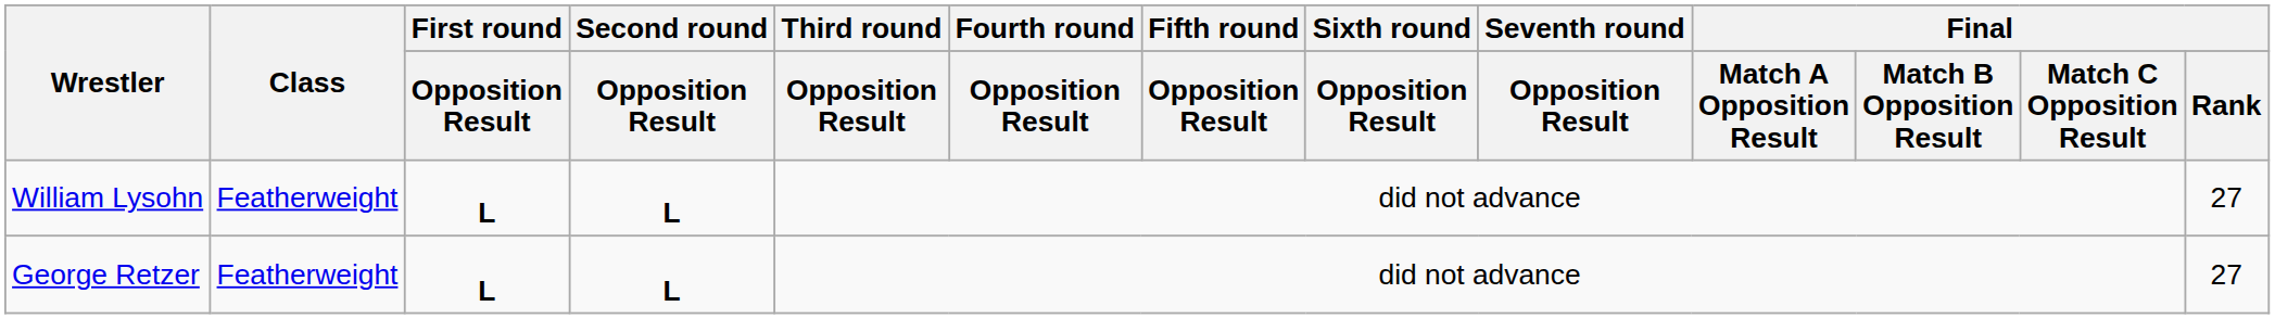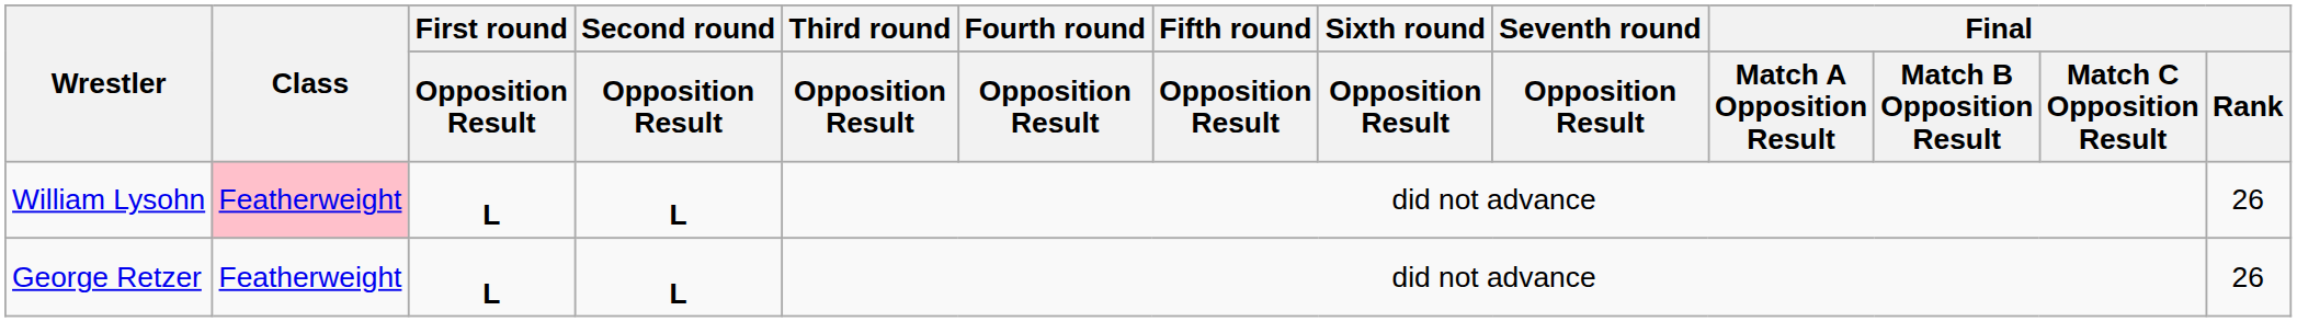 <table class=wikitable style="font-size:90%">
 <tr>
 <th rowspan="2">Wrestler</th>
 <th rowspan="2">Class</th>
 <th>First round</th>
 <th>Second round</th>
 <th>Third round</th>
 <th>Fourth round</th>
 <th>Fifth round</th>
 <th>Sixth round</th>
 <th>Seventh round</th>
 <th colspan="4">Final</th>
 </tr>
 <tr>
 <th>Opposition<br>Result</th>
 <th>Opposition<br>Result</th>
 <th>Opposition<br>Result</th>
 <th>Opposition<br>Result</th>
 <th>Opposition<br>Result</th>
 <th>Opposition<br>Result</th>
 <th>Opposition<br>Result</th>
 <th>Match A<br>Opposition<br>Result</th>
 <th>Match B<br>Opposition<br>Result</th>
 <th>Match C<br>Opposition<br>Result</th>
 <th>Rank</th>
 </tr>
 <tr>
 <td><a href='#'>William Lysohn</a></td>
-<td><a href='#'>Featherweight</a></td>
+<td style="background: pink;"><a href='#'>Featherweight</a></td>
 <td align=center> <br> <strong>L</strong></td>
 <td align=center> <br> <strong>L</strong></td>
 <td align=center colspan=8>did not advance</td>
-<td align=center>27</td>
+<td align=center>26</td>
 </tr>
 <tr>
 <td><a href='#'>George Retzer</a></td>
 <td><a href='#'>Featherweight</a></td>
 <td align=center> <br> <strong>L</strong></td>
 <td align=center> <br> <strong>L</strong></td>
 <td align=center colspan=8>did not advance</td>
-<td align=center>27</td>
+<td align=center>26</td>
 </tr>
 </table>
